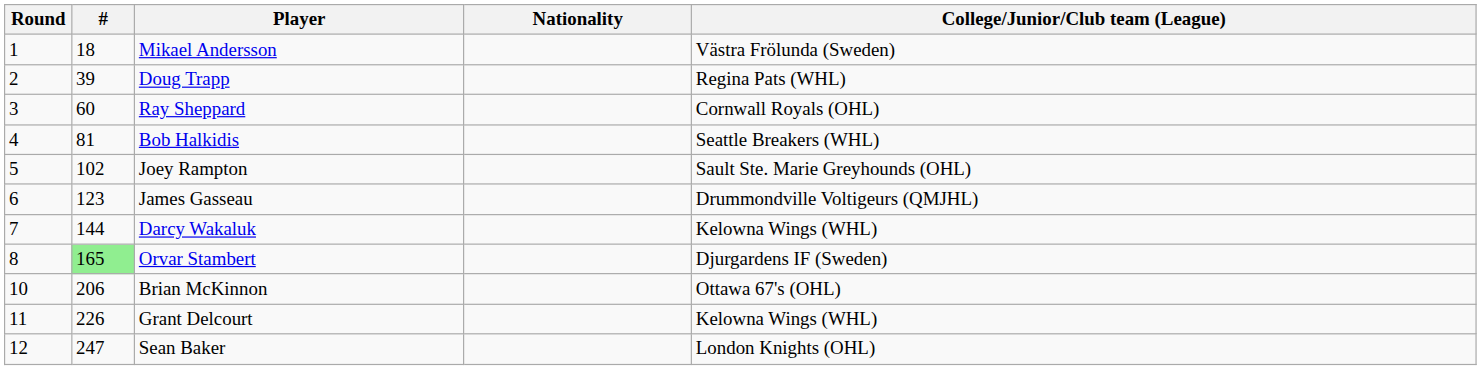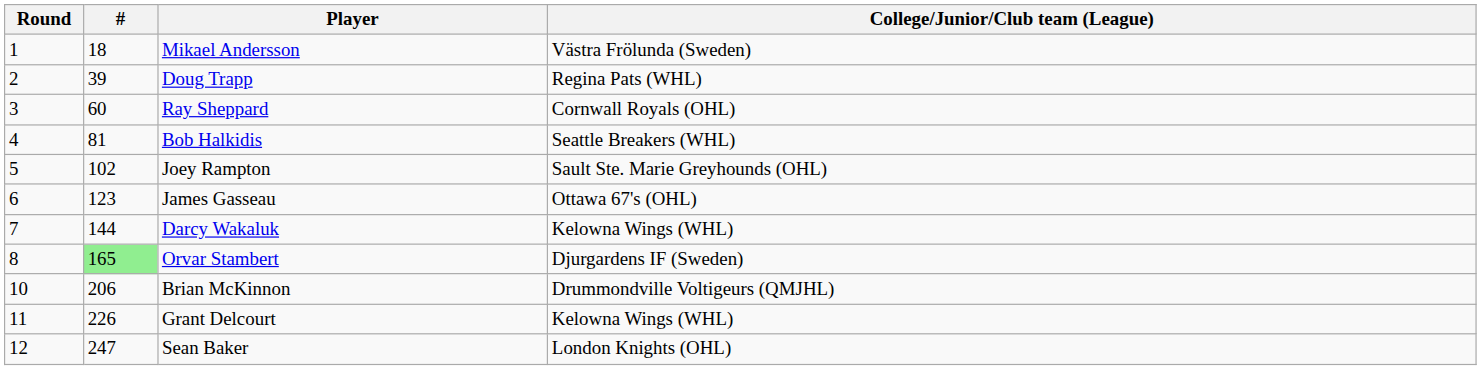 <table class="wikitable">
 <tr align="center">
 <th bgcolor="#DDDDFF" width="4.0%">Round</th>
 <th bgcolor="#DDDDFF" width="4.0%">#</th>
 <th bgcolor="#DDDDFF" width="21.0%">Player</th>
-<th bgcolor="#DDDDFF" width="14.5%">Nationality</th>
 <th bgcolor="#DDDDFF" width="50.0%">College/Junior/Club team (League)</th>
 </tr>
 <tr>
 <td>1</td>
 <td>18</td>
 <td><a href='#'>Mikael Andersson</a></td>
-<td></td>
 <td>Västra Frölunda (Sweden)</td>
 </tr>
 <tr>
 <td>2</td>
 <td>39</td>
 <td><a href='#'>Doug Trapp</a></td>
-<td></td>
 <td>Regina Pats (WHL)</td>
 </tr>
 <tr>
 <td>3</td>
 <td>60</td>
 <td><a href='#'>Ray Sheppard</a></td>
-<td></td>
 <td>Cornwall Royals (OHL)</td>
 </tr>
 <tr>
 <td>4</td>
 <td>81</td>
 <td><a href='#'>Bob Halkidis</a></td>
-<td></td>
 <td>Seattle Breakers (WHL)</td>
 </tr>
 <tr>
 <td>5</td>
 <td>102</td>
 <td>Joey Rampton</td>
-<td></td>
 <td>Sault Ste. Marie Greyhounds (OHL)</td>
 </tr>
 <tr>
 <td>6</td>
 <td>123</td>
 <td>James Gasseau</td>
-<td></td>
-<td>Drummondville Voltigeurs (QMJHL)</td>
+<td>Ottawa 67's (OHL)</td>
 </tr>
 <tr>
 <td>7</td>
 <td>144</td>
 <td><a href='#'>Darcy Wakaluk</a></td>
-<td></td>
 <td>Kelowna Wings (WHL)</td>
 </tr>
 <tr>
 <td>8</td>
 <td style="background: lightgreen;">165</td>
 <td><a href='#'>Orvar Stambert</a></td>
-<td></td>
 <td>Djurgardens IF (Sweden)</td>
 </tr>
 <tr>
 <td>10</td>
 <td>206</td>
 <td>Brian McKinnon</td>
-<td></td>
-<td>Ottawa 67's (OHL)</td>
+<td>Drummondville Voltigeurs (QMJHL)</td>
 </tr>
 <tr>
 <td>11</td>
 <td>226</td>
 <td>Grant Delcourt</td>
-<td></td>
 <td>Kelowna Wings (WHL)</td>
 </tr>
 <tr>
 <td>12</td>
 <td>247</td>
 <td>Sean Baker</td>
-<td></td>
 <td>London Knights (OHL)</td>
 </tr>
 </table>
